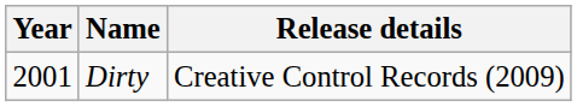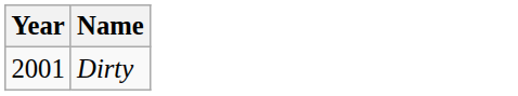 <table class="wikitable">
 <tr>
 <th>Year</th>
 <th>Name</th>
-<th>Release details</th>
 </tr>
 <tr>
 <td>2001</td>
 <td><em>Dirty</em></td>
-<td>Creative Control Records (2009)</td>
 </tr>
 </table>
